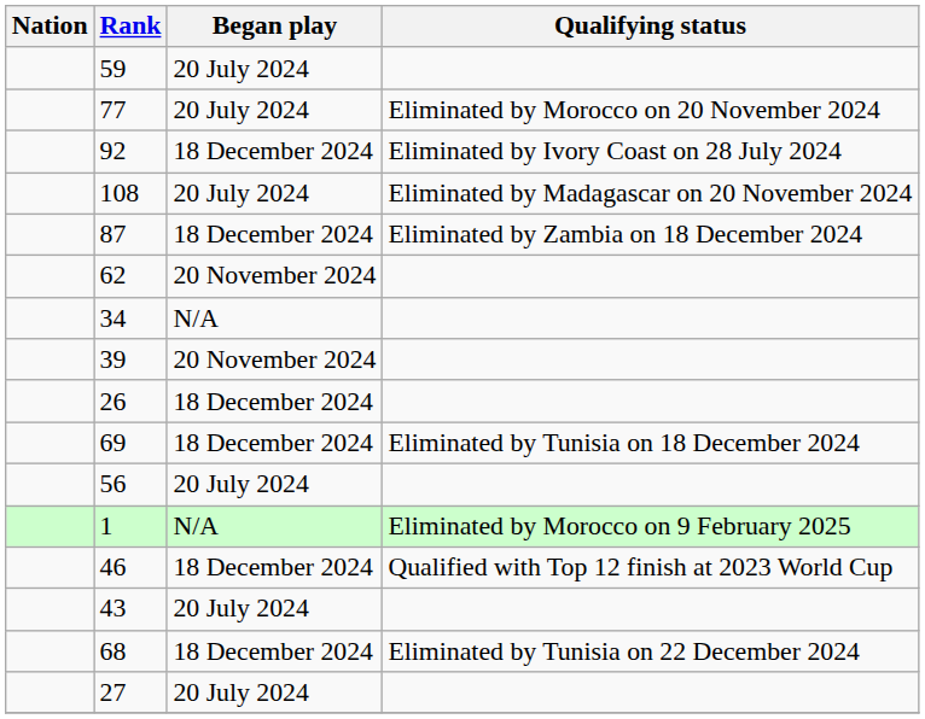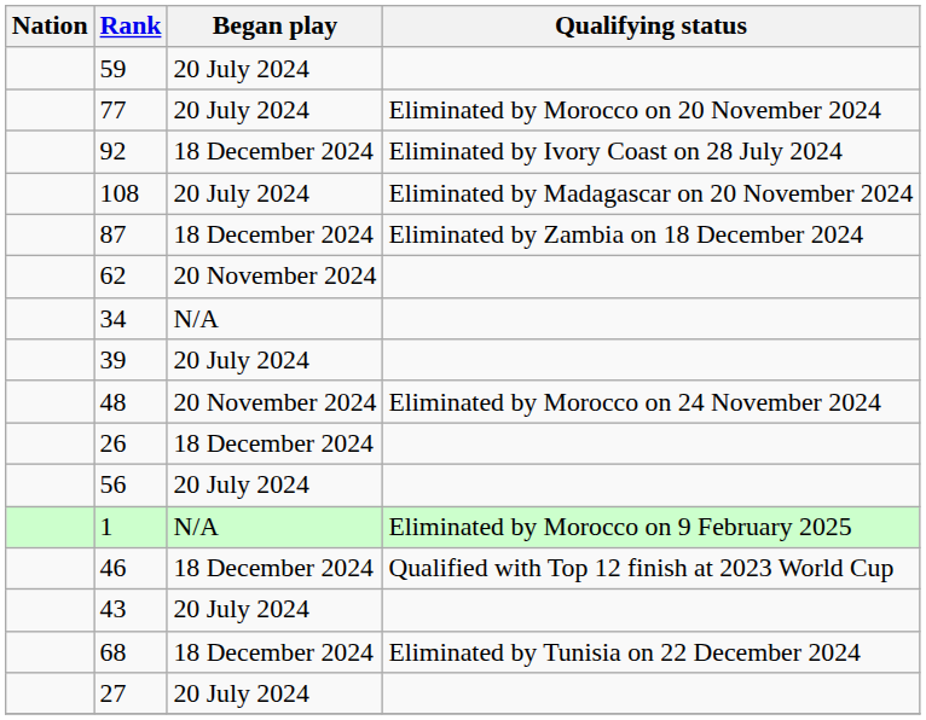 <table class="wikitable sortable">
 <tr>
 <th>Nation</th>
 <th data-sort-type="number"><a href='#'>Rank</a></th>
 <th data-sort-type="date">Began play</th>
 <th>Qualifying status</th>
 </tr>
 <tr>
 <td></td>
 <td>59</td>
 <td>20 July 2024</td>
 <td></td>
 </tr>
 <tr>
 <td></td>
 <td>77</td>
 <td>20 July 2024</td>
 <td>Eliminated by Morocco on 20 November 2024</td>
 </tr>
 <tr>
 <td></td>
 <td>92</td>
 <td>18 December 2024</td>
 <td>Eliminated by Ivory Coast on 28 July 2024</td>
 </tr>
 <tr>
 <td></td>
 <td>108</td>
 <td>20 July 2024</td>
 <td>Eliminated by Madagascar on 20 November 2024</td>
 </tr>
 <tr>
 <td></td>
 <td>87</td>
 <td>18 December 2024</td>
 <td>Eliminated by Zambia on 18 December 2024</td>
 </tr>
 <tr>
 <td></td>
 <td>62</td>
 <td>20 November 2024</td>
 <td></td>
 </tr>
 <tr>
 <td></td>
 <td>34</td>
 <td>N/A</td>
 <td></td>
 </tr>
 <tr>
 <td></td>
 <td>39</td>
+<td>20 July 2024</td>
+<td></td>
+</tr>
+<tr>
+<td></td>
+<td>48</td>
 <td>20 November 2024</td>
-<td></td>
+<td>Eliminated by Morocco on 24 November 2024</td>
 </tr>
 <tr>
 <td></td>
 <td>26</td>
 <td>18 December 2024</td>
 <td></td>
-</tr>
-<tr>
-<td></td>
-<td>69</td>
-<td>18 December 2024</td>
-<td>Eliminated by Tunisia on 18 December 2024</td>
 </tr>
 <tr>
 <td></td>
 <td>56</td>
 <td>20 July 2024</td>
 <td></td>
 </tr>
 <tr bgcolor="#ccffcc">
 <td><strong></strong></td>
 <td>1</td>
 <td>N/A</td>
 <td>Eliminated by Morocco on 9 February 2025</td>
 </tr>
 <tr>
 <td></td>
 <td>46</td>
 <td>18 December 2024</td>
 <td>Qualified with Top 12 finish at 2023 World Cup</td>
 </tr>
 <tr>
 <td></td>
 <td>43</td>
 <td>20 July 2024</td>
 <td></td>
 </tr>
 <tr>
 <td></td>
 <td>68</td>
 <td>18 December 2024</td>
 <td>Eliminated by Tunisia on 22 December 2024</td>
 </tr>
 <tr>
 <td></td>
 <td>27</td>
 <td>20 July 2024</td>
 <td></td>
 </tr>
 <tr>
 </tr>
 </table>
